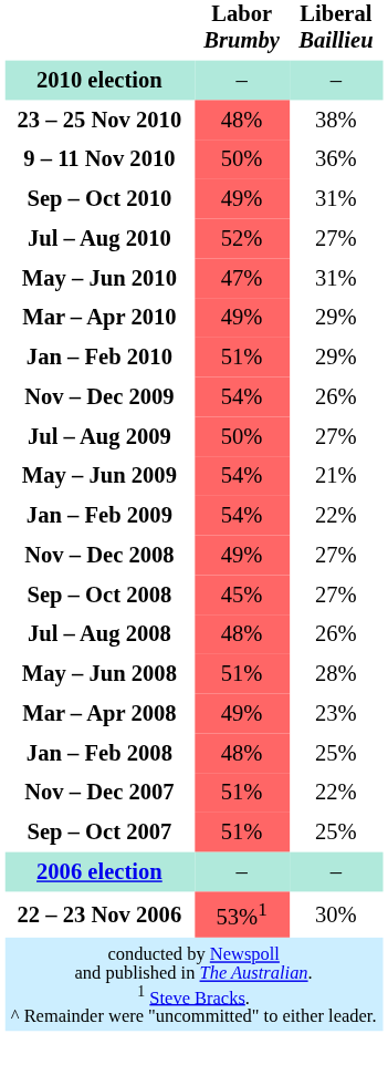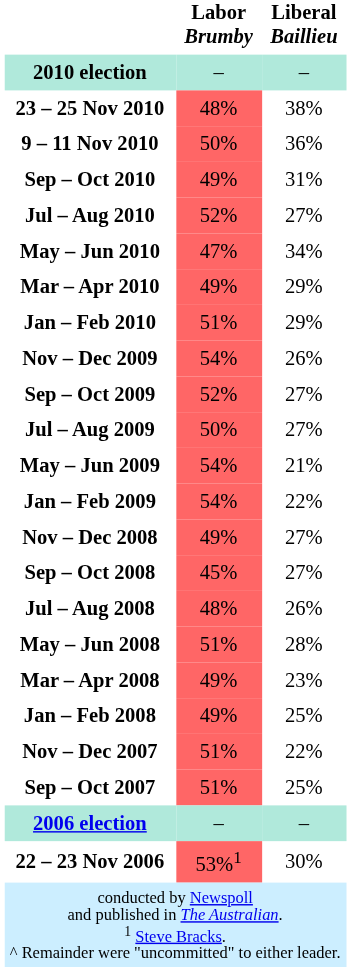 <table class="toccolours" cellpadding="4" cellspacing="0" style="float:right; margin-right:.5em; margin-top:.4em; font-size:90%;">
 <tr>
 </tr>
 <tr>
 <th></th>
 <th>Labor<br><em>Brumby</em></th>
 <th>Liberal<br><em>Baillieu</em></th>
 </tr>
 <tr>
 <th style="text-align:center; background:#b0e9db;">2010 election</th>
 <td style="text-align:center; background:#b0e9db;">–</td>
 <td style="text-align:center; background:#b0e9db;">–</td>
 </tr>
 <tr>
 <th style="text-align:center;" bgcolor="">23 – 25 Nov 2010</th>
 <td style="text-align:center; background:#f66;">48%</td>
 <td style="text-align:center;">38%</td>
 </tr>
 <tr>
 <th style="text-align:center;" bgcolor="">9 – 11 Nov 2010</th>
 <td style="text-align:center; background:#f66;">50%</td>
 <td style="text-align:center;">36%</td>
 </tr>
 <tr>
 <th style="text-align:center;" bgcolor="">Sep – Oct 2010</th>
 <td style="text-align:center; background:#f66;">49%</td>
 <td style="text-align:center;">31%</td>
 </tr>
 <tr>
 <th style="text-align:center;" bgcolor="">Jul – Aug 2010</th>
 <td style="text-align:center; background:#f66;">52%</td>
 <td style="text-align:center;">27%</td>
 </tr>
 <tr>
 <th style="text-align:center;" bgcolor="">May – Jun 2010</th>
 <td style="text-align:center; background:#f66;">47%</td>
-<td style="text-align:center;">31%</td>
+<td style="text-align:center;">34%</td>
 </tr>
 <tr>
 <th style="text-align:center;" bgcolor="">Mar – Apr 2010</th>
 <td style="text-align:center; background:#f66;">49%</td>
 <td style="text-align:center;">29%</td>
 </tr>
 <tr>
 <th style="text-align:center;" bgcolor="">Jan – Feb 2010</th>
 <td style="text-align:center; background:#f66;">51%</td>
 <td style="text-align:center;">29%</td>
 </tr>
 <tr>
 <th style="text-align:center;" bgcolor="">Nov – Dec 2009</th>
 <td style="text-align:center; background:#f66;">54%</td>
 <td style="text-align:center;">26%</td>
+</tr>
+<tr>
+<th style="text-align:center;" bgcolor="">Sep – Oct 2009</th>
+<td style="text-align:center; background:#f66;">52%</td>
+<td style="text-align:center;">27%</td>
 </tr>
 <tr>
 <th style="text-align:center;" bgcolor="">Jul – Aug 2009</th>
 <td style="text-align:center; background:#f66;">50%</td>
 <td style="text-align:center;">27%</td>
 </tr>
 <tr>
 <th style="text-align:center;" bgcolor="">May – Jun 2009</th>
 <td style="text-align:center; background:#f66;">54%</td>
 <td style="text-align:center;">21%</td>
 </tr>
 <tr>
 <th style="text-align:center;" bgcolor="">Jan – Feb 2009</th>
 <td style="text-align:center; background:#f66;">54%</td>
 <td style="text-align:center;">22%</td>
 </tr>
 <tr>
 <th style="text-align:center;" bgcolor="">Nov – Dec 2008</th>
 <td style="text-align:center; background:#f66;">49%</td>
 <td style="text-align:center;">27%</td>
 </tr>
 <tr>
 <th style="text-align:center;" bgcolor="">Sep – Oct 2008</th>
 <td style="text-align:center; background:#f66;">45%</td>
 <td style="text-align:center;">27%</td>
 </tr>
 <tr>
 <th style="text-align:center;" bgcolor="">Jul – Aug 2008</th>
 <td style="text-align:center; background:#f66;">48%</td>
 <td style="text-align:center;">26%</td>
 </tr>
 <tr>
 <th style="text-align:center;" bgcolor="">May – Jun 2008</th>
 <td style="text-align:center; background:#f66;">51%</td>
 <td style="text-align:center;">28%</td>
 </tr>
 <tr>
 <th style="text-align:center;" bgcolor="">Mar – Apr 2008</th>
 <td style="text-align:center; background:#f66;">49%</td>
 <td style="text-align:center;">23%</td>
 </tr>
 <tr>
 <th style="text-align:center;" bgcolor="">Jan – Feb 2008</th>
-<td style="text-align:center; background:#f66;">48%</td>
+<td style="text-align:center; background:#f66;">49%</td>
 <td style="text-align:center;">25%</td>
 </tr>
 <tr>
 <th style="text-align:center;" bgcolor="">Nov – Dec 2007</th>
 <td style="text-align:center; background:#f66;">51%</td>
 <td style="text-align:center;">22%</td>
 </tr>
 <tr>
 <th style="text-align:center;" bgcolor="">Sep – Oct 2007</th>
 <td style="text-align:center; background:#f66;">51%</td>
 <td style="text-align:center;">25%</td>
 </tr>
 <tr>
 <th style="text-align:center; background:#b0e9db;"><a href='#'>2006 election</a></th>
 <td style="text-align:center; background:#b0e9db;">–</td>
 <td style="text-align:center; background:#b0e9db;">–</td>
 </tr>
 <tr>
 <th style="text-align:center;" bgcolor="">22 – 23 Nov 2006</th>
 <td style="text-align:center; background:#f66;">53%<sup>1</sup></td>
 <td style="text-align:center;">30%</td>
 </tr>
 <tr>
 <td colspan="3"  style="font-size:80%; background:#cef; text-align:center;"> conducted by <a href='#'>Newspoll</a><br>and published in <em><a href='#'>The Australian</a></em>.<br><sup>1</sup> <a href='#'>Steve Bracks</a>.<br>^ Remainder were "uncommitted" to either leader.</td>
 </tr>
 </table>
